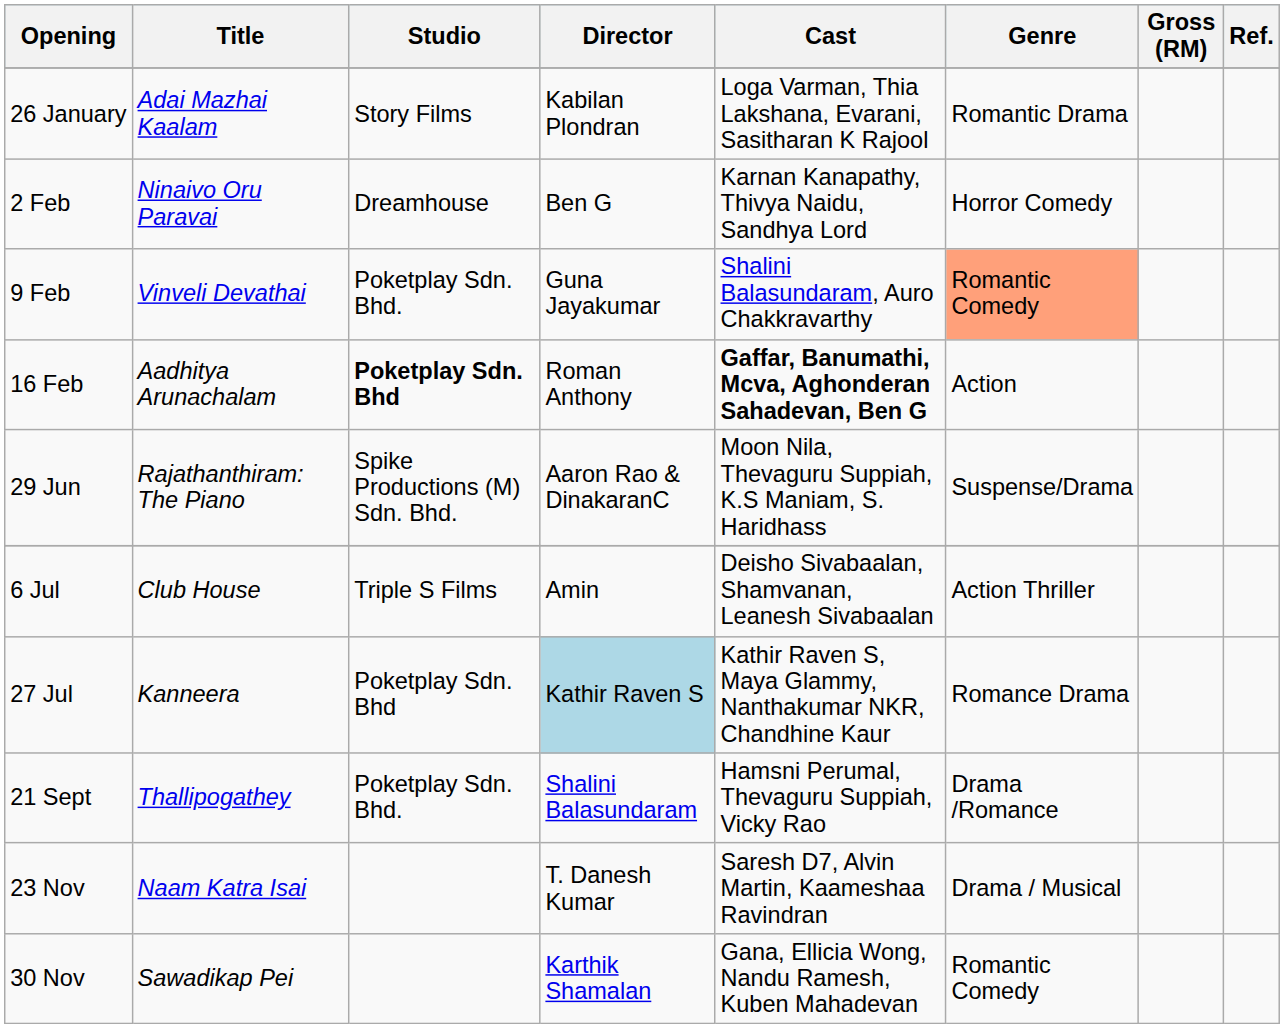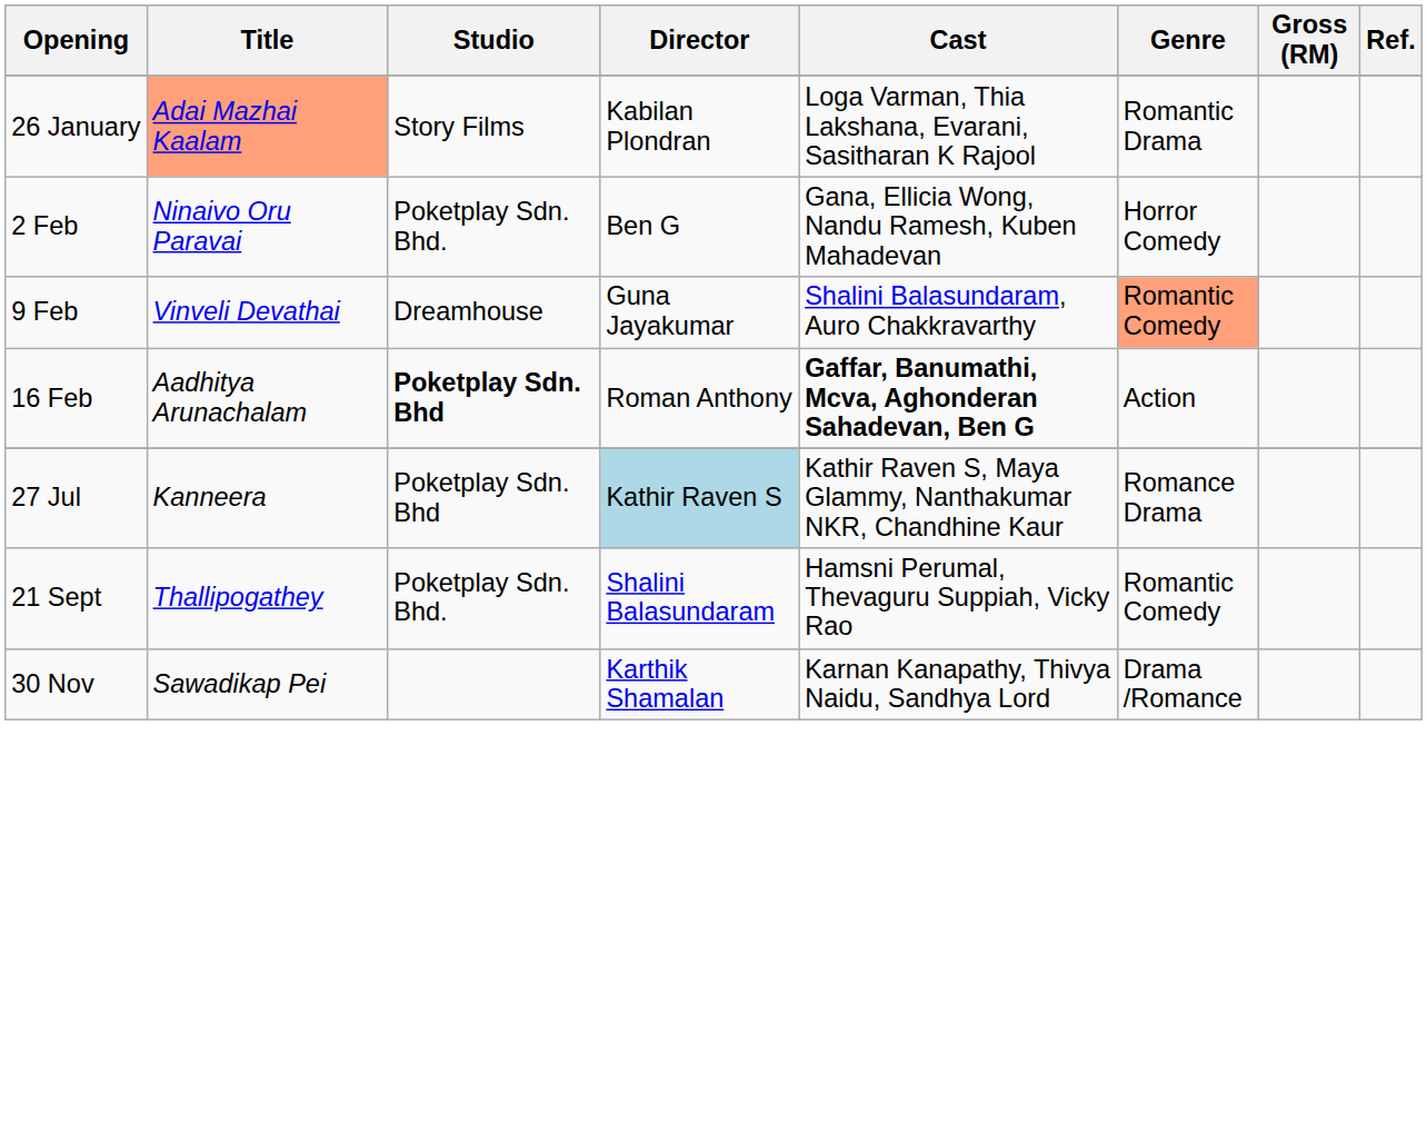 <table class="wikitable">
 <tr style="background:#b0e0e6; text-align:center;">
 <th style="width:10%;">Opening</th>
 <th style="width:17%;">Title</th>
 <th style="width:15%;">Studio</th>
 <th>Director</th>
 <th>Cast</th>
 <th style="width:10%;">Genre</th>
 <th>Gross (RM)</th>
 <th>Ref.</th>
 </tr>
 <tr>
 </tr>
 <tr>
 <td>26 January</td>
-<td><em><a href='#'>Adai Mazhai Kaalam</a></em></td>
+<td style="background: lightsalmon;"><em><a href='#'>Adai Mazhai Kaalam</a></em></td>
 <td>Story Films</td>
 <td>Kabilan Plondran</td>
 <td>Loga Varman, Thia Lakshana, Evarani, Sasitharan K Rajool</td>
 <td>Romantic Drama</td>
 <td></td>
 <td></td>
 </tr>
 <tr>
 <td>2 Feb</td>
 <td><em><a href='#'>Ninaivo Oru Paravai</a></em></td>
-<td>Dreamhouse</td>
+<td>Poketplay Sdn. Bhd.</td>
 <td>Ben G</td>
-<td>Karnan Kanapathy, Thivya Naidu, Sandhya Lord</td>
+<td>Gana, Ellicia Wong, Nandu Ramesh, Kuben Mahadevan</td>
 <td>Horror Comedy</td>
 <td></td>
 <td></td>
 </tr>
 <tr>
 <td>9 Feb</td>
 <td><em><a href='#'>Vinveli Devathai</a></em></td>
-<td>Poketplay Sdn. Bhd.</td>
+<td>Dreamhouse</td>
 <td>Guna Jayakumar</td>
 <td><a href='#'>Shalini Balasundaram</a>, Auro Chakkravarthy</td>
 <td style="background: lightsalmon;">Romantic Comedy</td>
 <td></td>
 <td></td>
 </tr>
 <tr>
 <td>16 Feb</td>
 <td><em>Aadhitya Arunachalam</em></td>
 <td><strong>Poketplay Sdn. Bhd</strong></td>
 <td>Roman Anthony</td>
 <td><strong>Gaffar, Banumathi, Mcva, Aghonderan Sahadevan, Ben G</strong></td>
 <td>Action</td>
 <td></td>
 <td></td>
 </tr>
 <tr>
-<td>29 Jun</td>
-<td><em>Rajathanthiram: The Piano</em></td>
-<td>Spike Productions (M) Sdn. Bhd.</td>
-<td>Aaron Rao & DinakaranC</td>
-<td>Moon Nila, Thevaguru Suppiah, K.S Maniam, S. Haridhass</td>
-<td>Suspense/Drama</td>
-<td></td>
-<td></td>
-</tr>
-<tr>
-</tr>
-<tr>
-<td>6 Jul</td>
-<td><em>Club House</em></td>
-<td>Triple S Films</td>
-<td>Amin</td>
-<td>Deisho Sivabaalan, Shamvanan, Leanesh Sivabaalan</td>
-<td>Action Thriller</td>
-<td></td>
-<td></td>
 </tr>
 <tr>
 <td>27 Jul</td>
 <td><em>Kanneera</em></td>
 <td>Poketplay Sdn. Bhd</td>
 <td style="background: lightblue;">Kathir Raven S</td>
 <td>Kathir Raven S, Maya Glammy, Nanthakumar NKR, Chandhine Kaur</td>
 <td>Romance Drama</td>
 <td></td>
 <td></td>
 </tr>
 <tr>
 <td>21 Sept</td>
 <td><em><a href='#'>Thallipogathey</a></em></td>
 <td>Poketplay Sdn. Bhd.</td>
 <td><a href='#'>Shalini Balasundaram</a></td>
 <td>Hamsni Perumal, Thevaguru Suppiah, Vicky Rao</td>
-<td>Drama /Romance</td>
-<td></td>
-<td></td>
-</tr>
-<tr>
-<td>23 Nov</td>
-<td><em><a href='#'>Naam Katra Isai</a></em></td>
-<td></td>
-<td>T. Danesh Kumar</td>
-<td>Saresh D7, Alvin Martin, Kaameshaa Ravindran</td>
-<td>Drama / Musical</td>
+<td>Romantic Comedy</td>
 <td></td>
 <td></td>
 </tr>
 <tr>
 <td>30 Nov</td>
 <td><em>Sawadikap Pei</em></td>
 <td></td>
 <td><a href='#'>Karthik Shamalan</a></td>
-<td>Gana, Ellicia Wong, Nandu Ramesh, Kuben Mahadevan</td>
-<td>Romantic Comedy</td>
+<td>Karnan Kanapathy, Thivya Naidu, Sandhya Lord</td>
+<td>Drama /Romance</td>
 <td></td>
 <td></td>
 </tr>
 </table>
